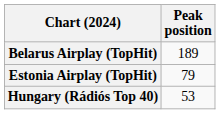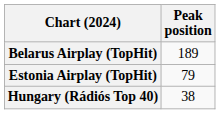 <table class="wikitable sortable plainrowheaders" style="text-align:center">
 <tr>
 <th scope="col">Chart (2024)</th>
 <th scope="col">Peak<br>position</th>
 </tr>
 <tr>
 <th scope="row">Belarus Airplay (TopHit)</th>
 <td>189</td>
 </tr>
 <tr>
 <th scope="row">Estonia Airplay (TopHit)</th>
 <td>79</td>
 </tr>
 <tr>
 <th scope="row">Hungary (Rádiós Top 40)</th>
-<td>53</td>
+<td>38</td>
 </tr>
 </table>
